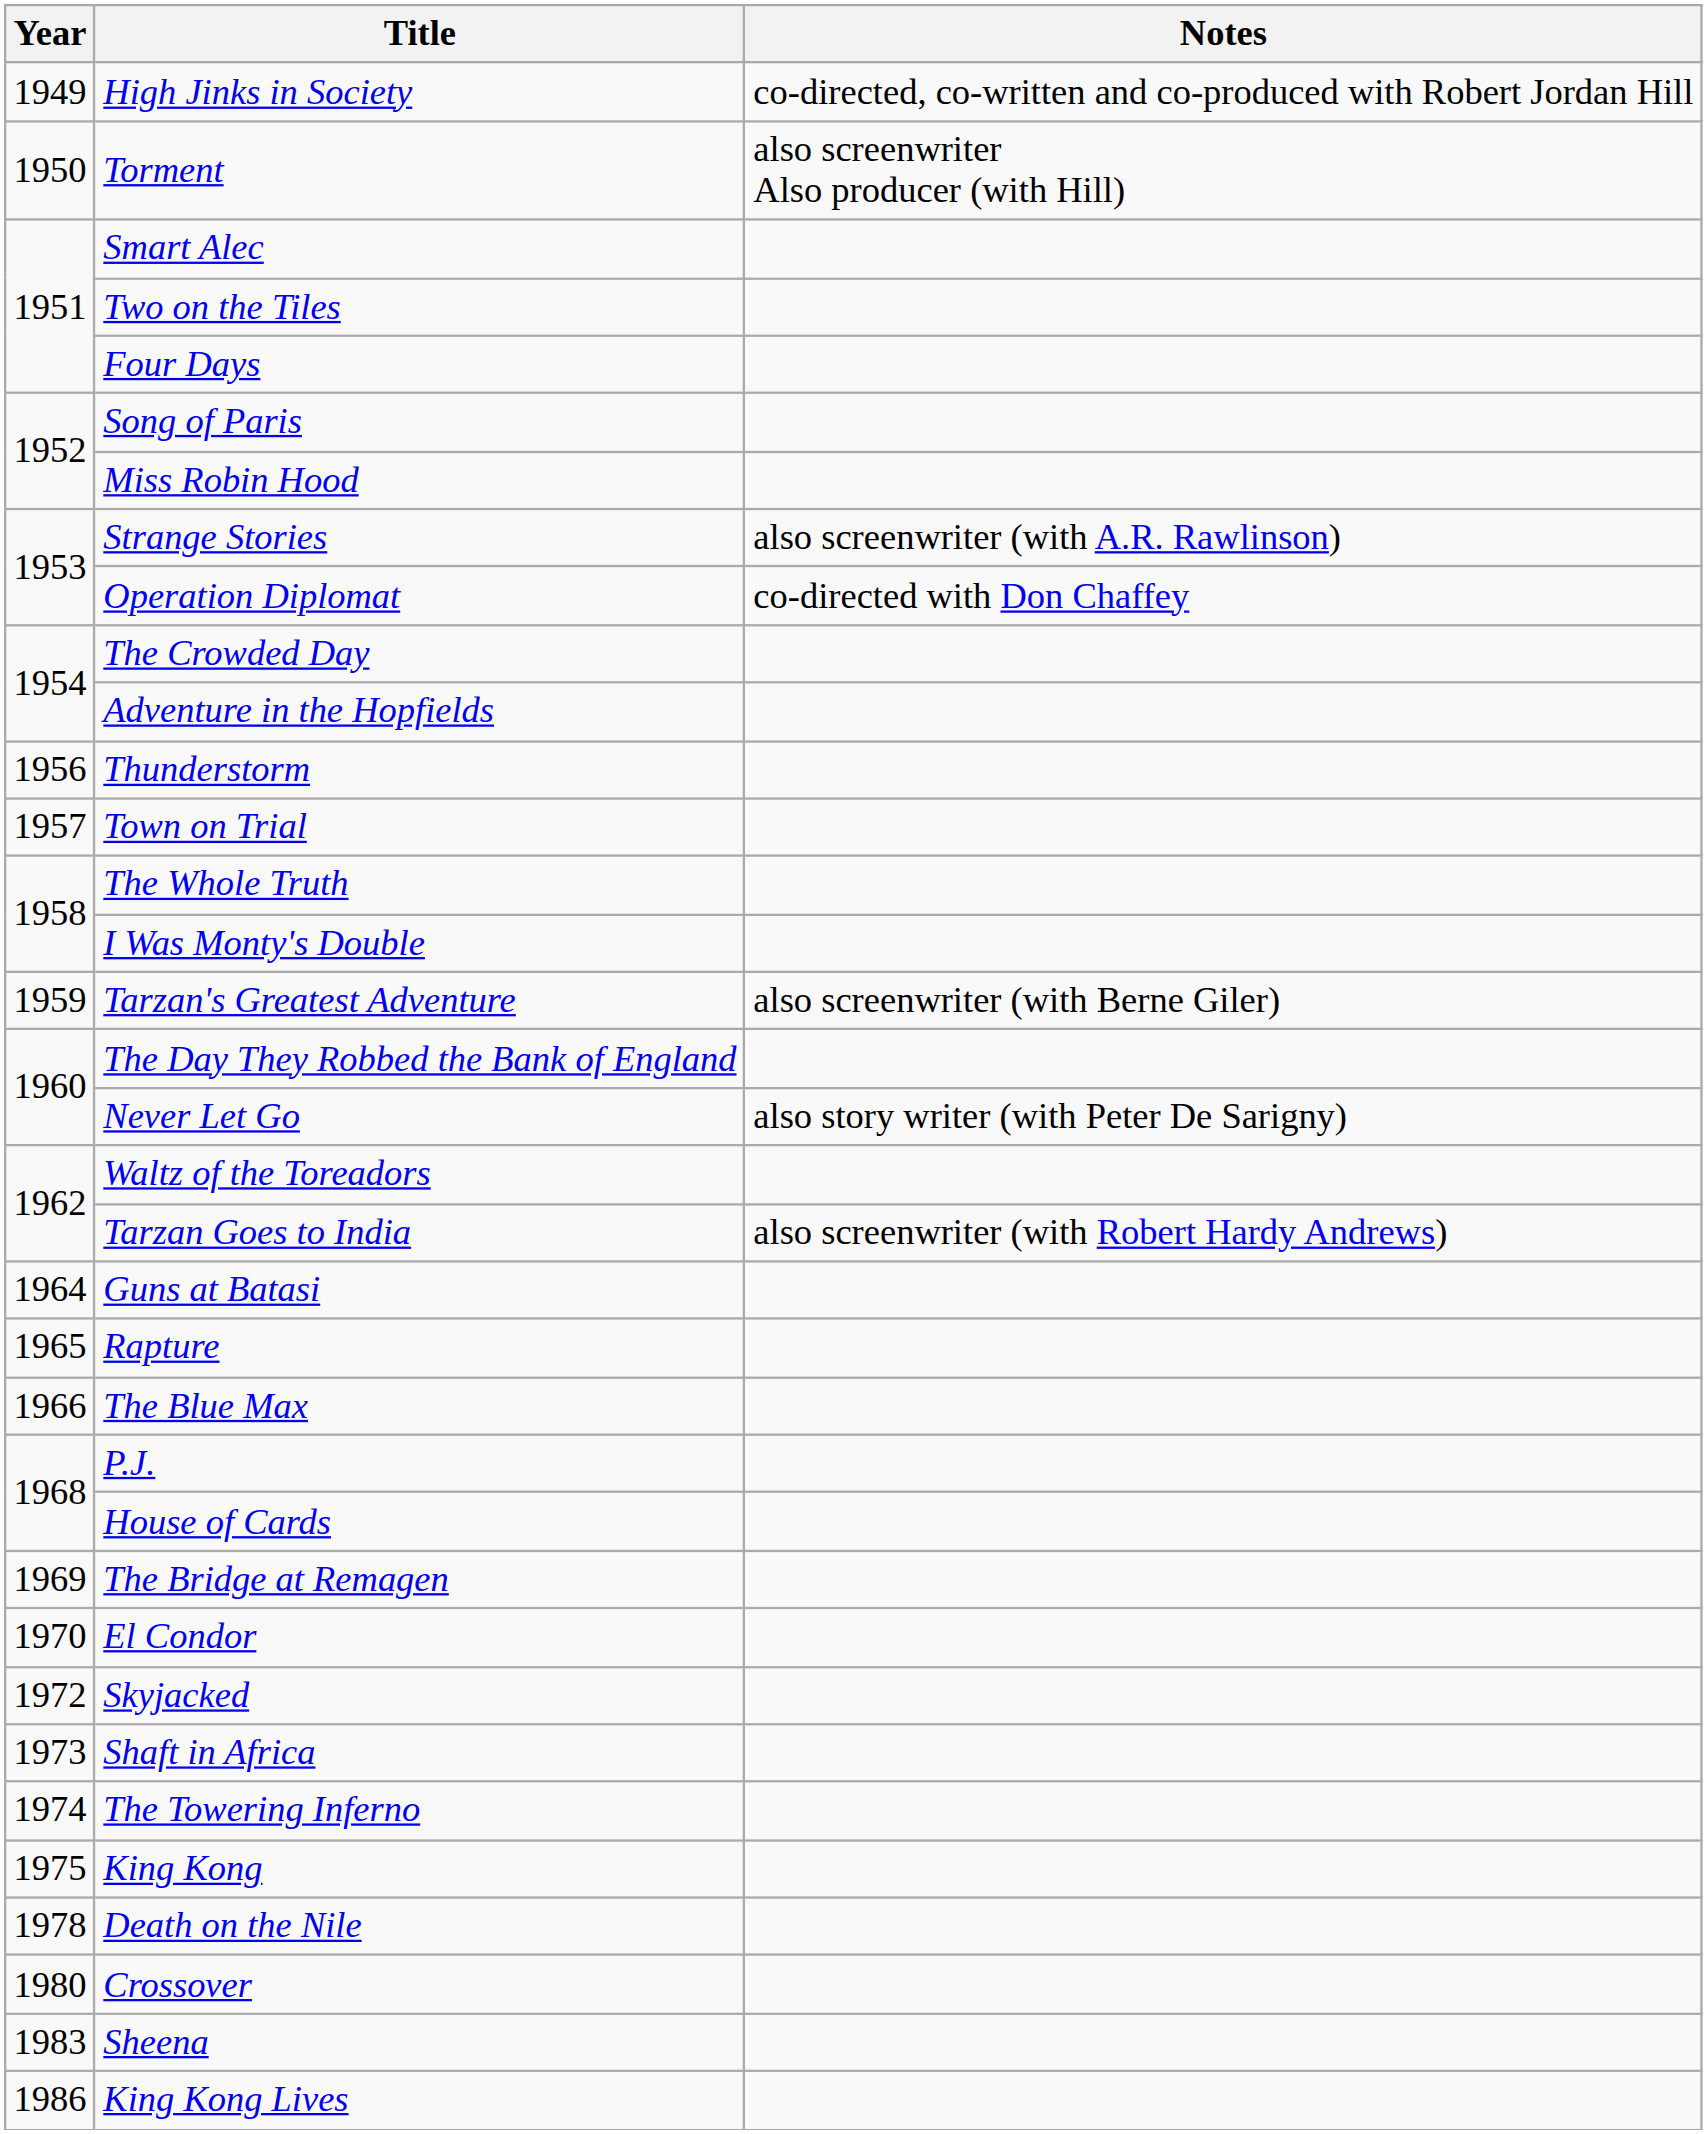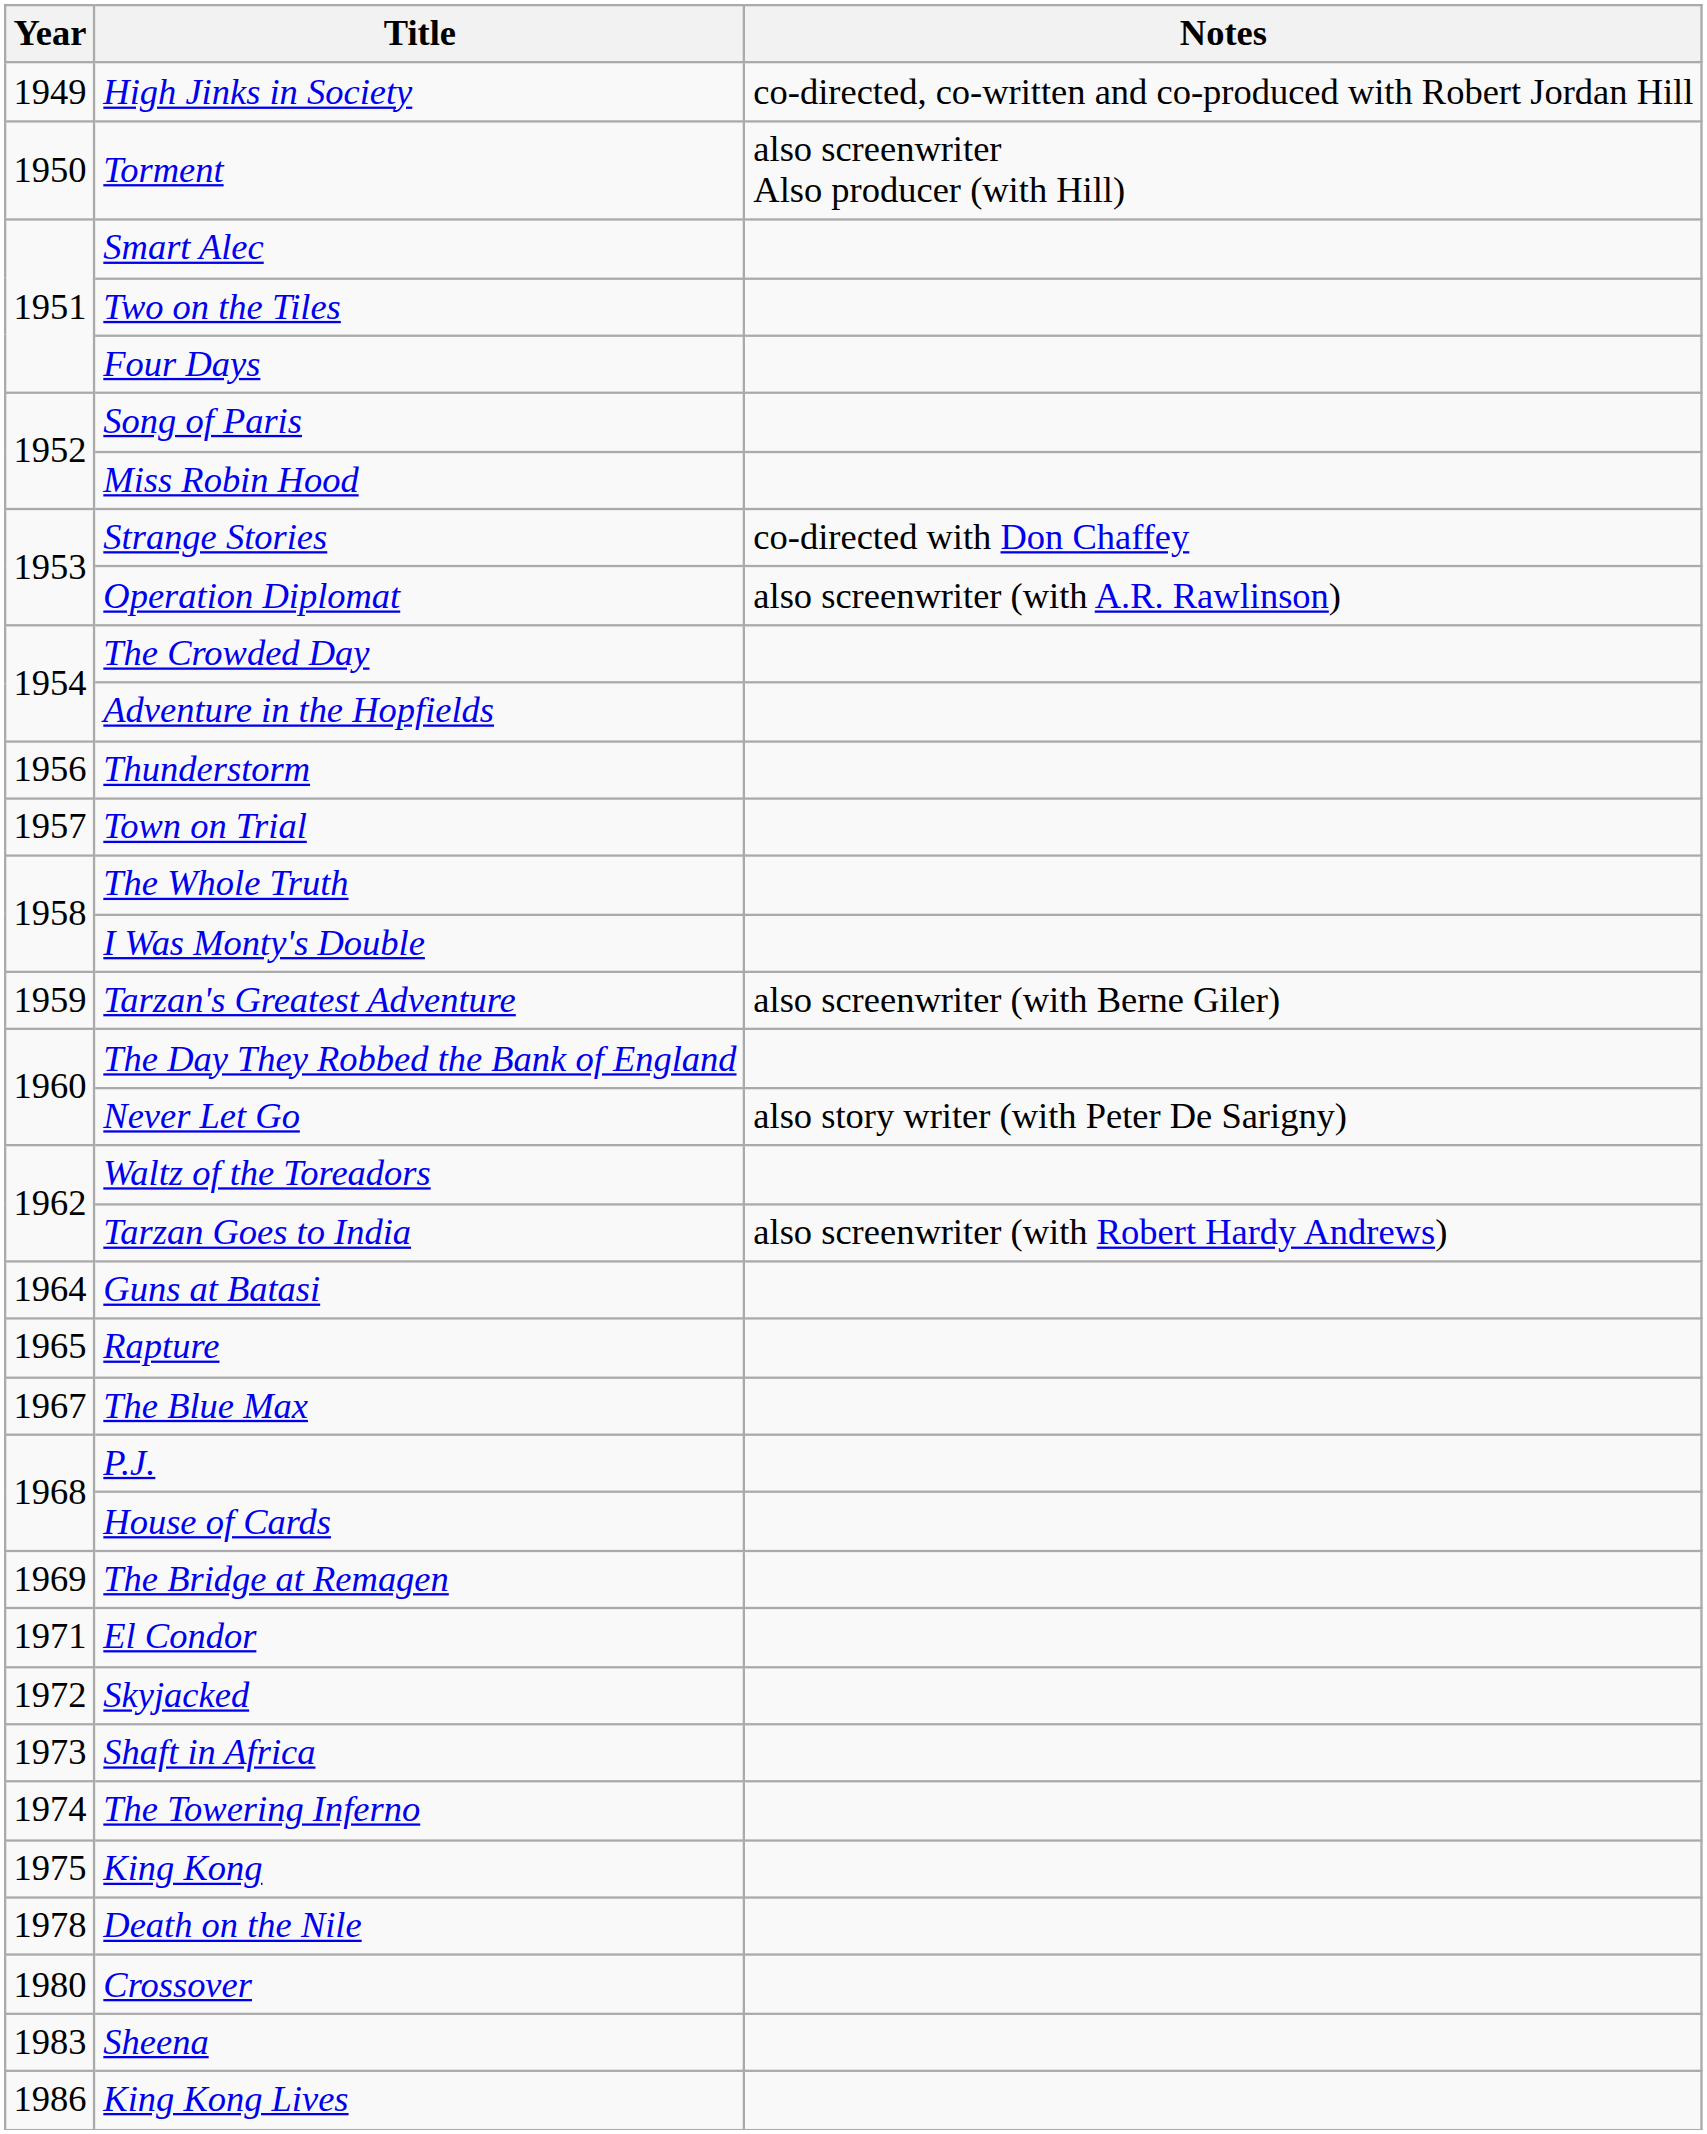 <table class="wikitable sortable">
 <tr>
 <th>Year</th>
 <th>Title</th>
 <th>Notes</th>
 </tr>
 <tr>
 <td>1949</td>
 <td><em><a href='#'>High Jinks in Society</a></em></td>
 <td>co-directed, co-written and co-produced with Robert Jordan Hill</td>
 </tr>
 <tr>
 <td>1950</td>
 <td><em><a href='#'>Torment</a></em></td>
 <td>also screenwriter<br>Also producer (with Hill)</td>
 </tr>
 <tr>
 <td rowspan="3">1951</td>
 <td><em><a href='#'>Smart Alec</a></em></td>
 <td></td>
 </tr>
 <tr>
 <td><em><a href='#'>Two on the Tiles</a></em></td>
 <td></td>
 </tr>
 <tr>
 <td><em><a href='#'>Four Days</a></em></td>
 <td></td>
 </tr>
 <tr>
 <td rowspan="2">1952</td>
 <td><em><a href='#'>Song of Paris</a></em></td>
 <td></td>
 </tr>
 <tr>
 <td><em><a href='#'>Miss Robin Hood</a></em></td>
 <td></td>
 </tr>
 <tr>
 <td rowspan="2">1953</td>
 <td><em><a href='#'>Strange Stories</a></em></td>
-<td>also screenwriter (with <a href='#'>A.R. Rawlinson</a>)</td>
+<td>co-directed with <a href='#'>Don Chaffey</a></td>
 </tr>
 <tr>
 <td><em><a href='#'>Operation Diplomat</a></em></td>
-<td>co-directed with <a href='#'>Don Chaffey</a></td>
+<td>also screenwriter (with <a href='#'>A.R. Rawlinson</a>)</td>
 </tr>
 <tr>
 <td rowspan="2">1954</td>
 <td><em><a href='#'>The Crowded Day</a></em></td>
 <td></td>
 </tr>
 <tr>
 <td><em><a href='#'>Adventure in the Hopfields</a></em></td>
 <td></td>
 </tr>
 <tr>
 <td>1956</td>
 <td><em><a href='#'>Thunderstorm</a></em></td>
 <td></td>
 </tr>
 <tr>
 <td>1957</td>
 <td><em><a href='#'>Town on Trial</a></em></td>
 <td></td>
 </tr>
 <tr>
 <td rowspan="2">1958</td>
 <td><em><a href='#'>The Whole Truth</a></em></td>
 <td></td>
 </tr>
 <tr>
 <td><em><a href='#'>I Was Monty's Double</a></em></td>
 <td></td>
 </tr>
 <tr>
 <td>1959</td>
 <td><em><a href='#'>Tarzan's Greatest Adventure</a></em></td>
 <td>also screenwriter (with Berne Giler)</td>
 </tr>
 <tr>
 <td rowspan="2">1960</td>
 <td><em><a href='#'>The Day They Robbed the Bank of England</a></em></td>
 <td></td>
 </tr>
 <tr>
 <td><em><a href='#'>Never Let Go</a></em></td>
 <td>also story writer (with Peter De Sarigny)</td>
 </tr>
 <tr>
 <td rowspan="2">1962</td>
 <td><em><a href='#'>Waltz of the Toreadors</a></em></td>
 <td></td>
 </tr>
 <tr>
 <td><em><a href='#'>Tarzan Goes to India</a></em></td>
 <td>also screenwriter (with <a href='#'>Robert Hardy Andrews</a>)</td>
 </tr>
 <tr>
 <td>1964</td>
 <td><em><a href='#'>Guns at Batasi</a></em></td>
 <td></td>
 </tr>
 <tr>
 <td>1965</td>
 <td><em><a href='#'>Rapture</a></em></td>
 <td></td>
 </tr>
 <tr>
-<td>1966</td>
+<td>1967</td>
 <td><em><a href='#'>The Blue Max</a></em></td>
 <td></td>
 </tr>
 <tr>
 <td rowspan="2">1968</td>
 <td><em><a href='#'>P.J.</a></em></td>
 <td></td>
 </tr>
 <tr>
 <td><a href='#'><em>House of Cards</em></a></td>
 <td></td>
 </tr>
 <tr>
 <td>1969</td>
 <td><em><a href='#'>The Bridge at Remagen</a></em></td>
 <td></td>
 </tr>
 <tr>
-<td>1970</td>
+<td>1971</td>
 <td><em><a href='#'>El Condor</a></em></td>
 <td></td>
 </tr>
 <tr>
 <td>1972</td>
 <td><em><a href='#'>Skyjacked</a></em></td>
 <td></td>
 </tr>
 <tr>
 <td>1973</td>
 <td><em><a href='#'>Shaft in Africa</a></em></td>
 <td></td>
 </tr>
 <tr>
 <td>1974</td>
 <td><em><a href='#'>The Towering Inferno</a></em></td>
 <td></td>
 </tr>
 <tr>
 <td>1975</td>
 <td><em><a href='#'>King Kong</a></em></td>
 <td></td>
 </tr>
 <tr>
 <td>1978</td>
 <td><em><a href='#'>Death on the Nile</a></em></td>
 <td></td>
 </tr>
 <tr>
 <td>1980</td>
 <td><em><a href='#'>Crossover</a></em></td>
 <td></td>
 </tr>
 <tr>
 <td>1983</td>
 <td><em><a href='#'>Sheena</a></em></td>
 <td></td>
 </tr>
 <tr>
 <td>1986</td>
 <td><em><a href='#'>King Kong Lives</a></em></td>
 <td></td>
 </tr>
 </table>
